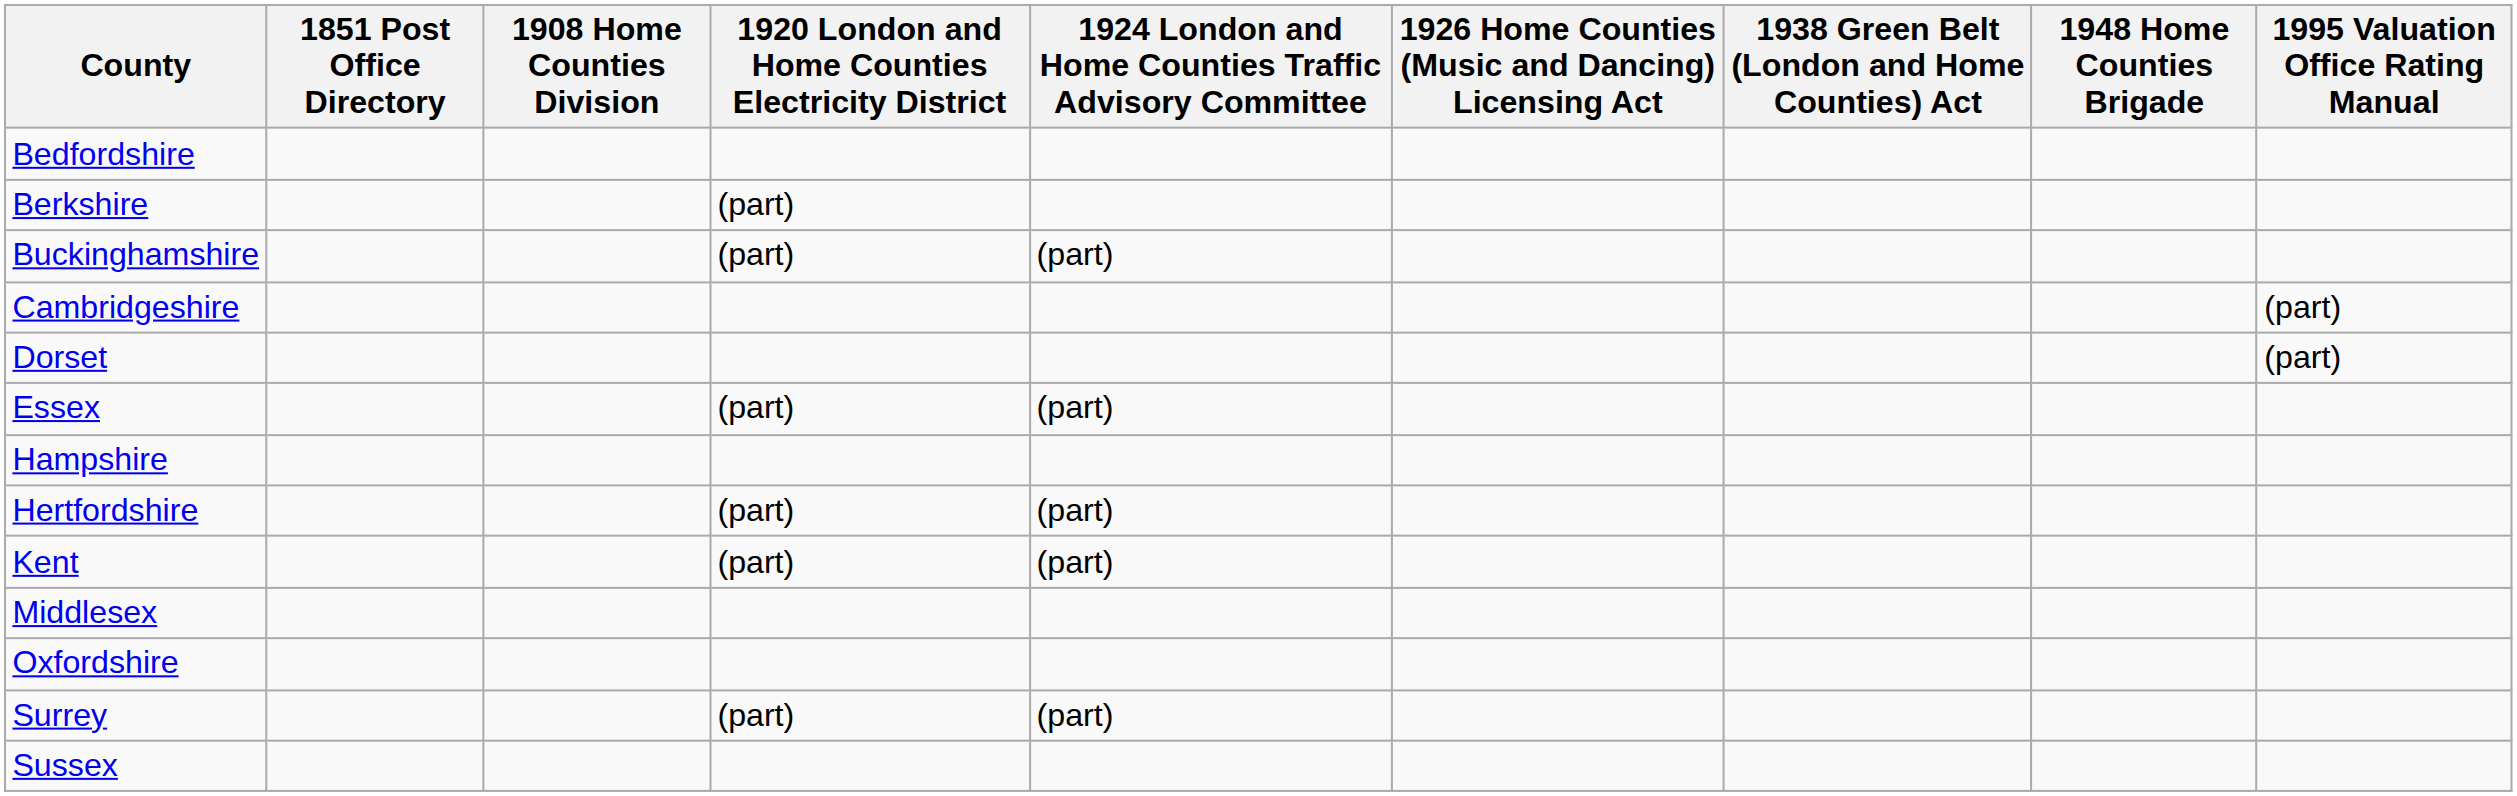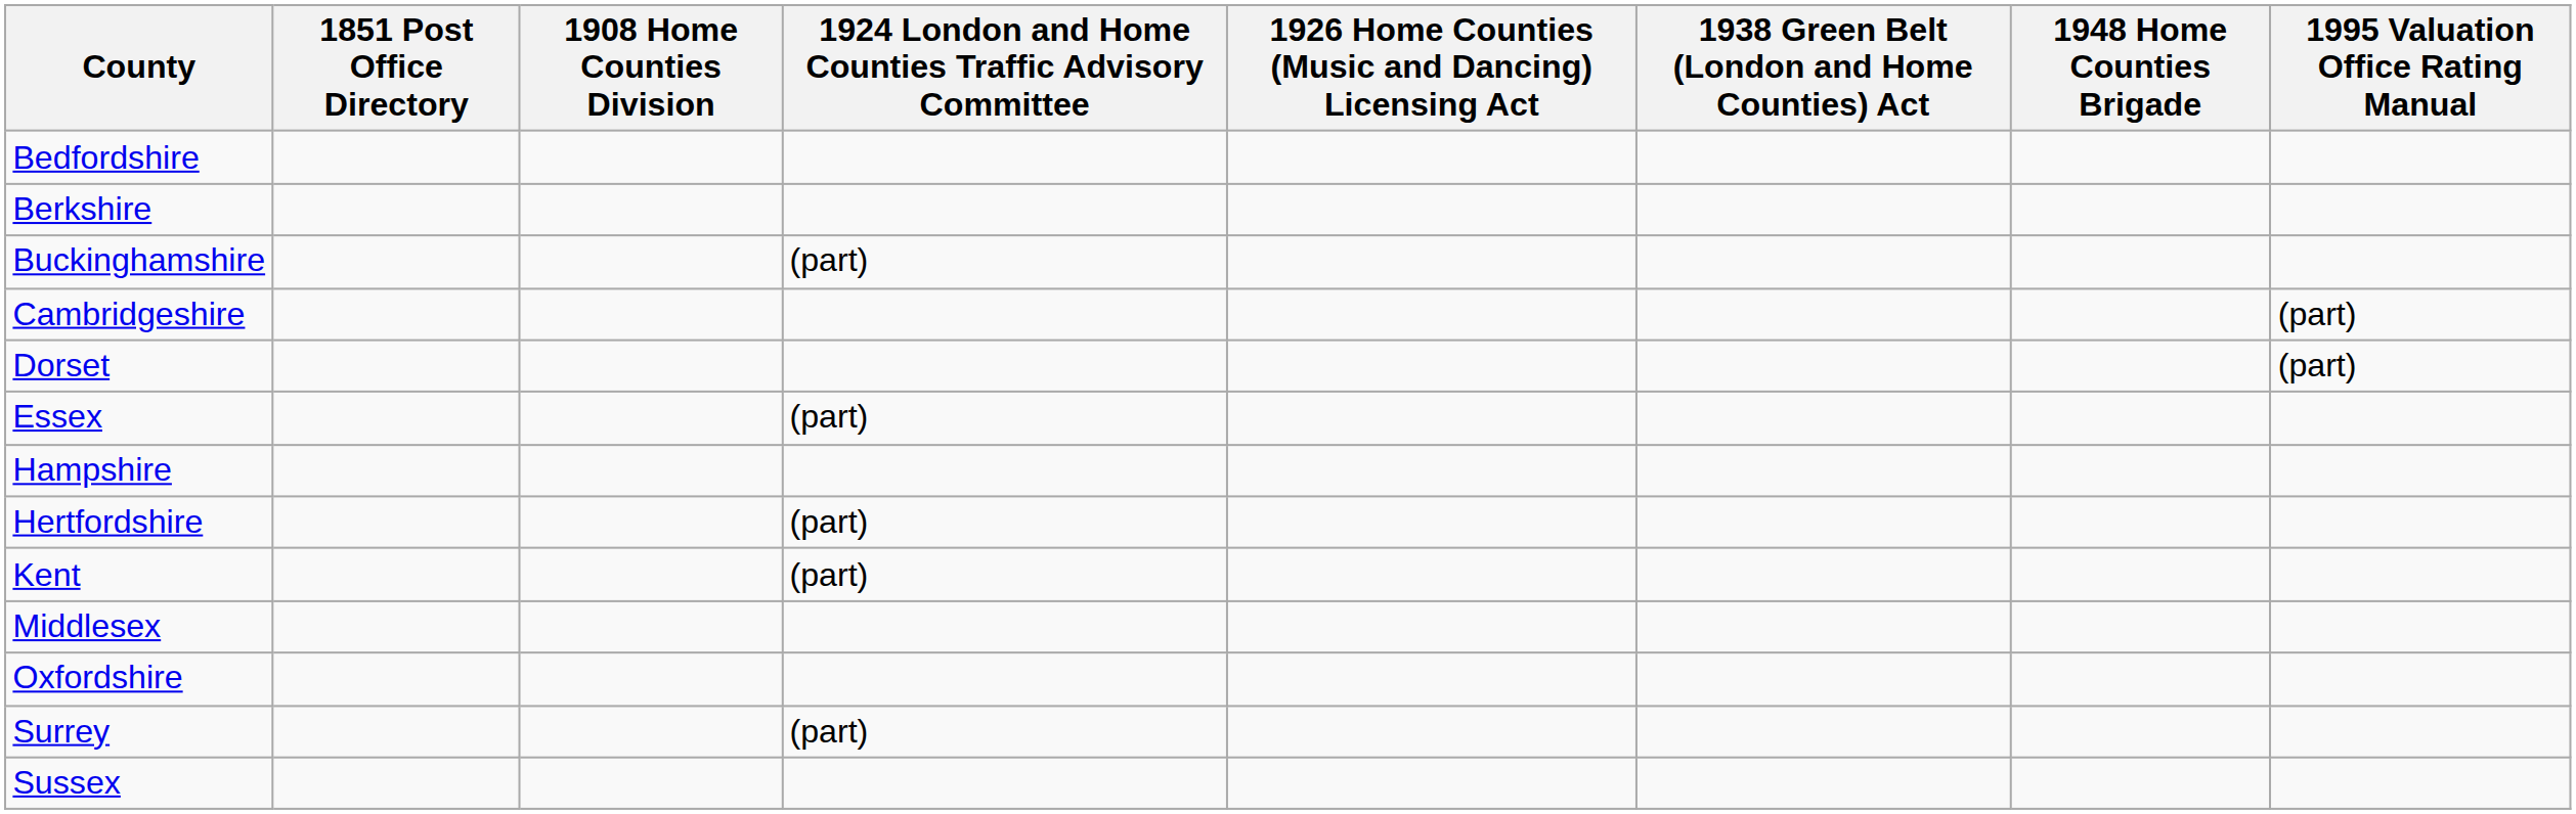 <table class="wikitable">
 <tr>
 <th>County</th>
 <th>1851 Post Office Directory</th>
 <th>1908 Home Counties Division</th>
-<th>1920 London and Home Counties Electricity District</th>
 <th>1924 London and Home Counties Traffic Advisory Committee</th>
 <th>1926 Home Counties (Music and Dancing) Licensing Act</th>
 <th>1938 Green Belt (London and Home Counties) Act</th>
 <th>1948 Home Counties Brigade</th>
 <th>1995 Valuation Office Rating Manual</th>
 </tr>
 <tr>
 <td><a href='#'>Bedfordshire</a></td>
 <td></td>
 <td></td>
 <td></td>
 <td></td>
 <td></td>
 <td></td>
 <td></td>
-<td></td>
 </tr>
 <tr>
 <td><a href='#'>Berkshire</a></td>
 <td></td>
 <td></td>
-<td> (part)</td>
 <td></td>
 <td></td>
 <td></td>
 <td></td>
 <td></td>
 </tr>
 <tr>
 <td><a href='#'>Buckinghamshire</a></td>
 <td></td>
 <td></td>
 <td> (part)</td>
-<td> (part)</td>
 <td></td>
 <td></td>
 <td></td>
 <td></td>
 </tr>
 <tr>
 <td><a href='#'>Cambridgeshire</a></td>
-<td></td>
 <td></td>
 <td></td>
 <td></td>
 <td></td>
 <td></td>
 <td></td>
 <td> (part)</td>
 </tr>
 <tr>
 <td><a href='#'>Dorset</a></td>
 <td></td>
 <td></td>
 <td></td>
 <td></td>
 <td></td>
 <td></td>
-<td></td>
 <td> (part)</td>
 </tr>
 <tr>
 <td><a href='#'>Essex</a></td>
 <td></td>
 <td></td>
-<td> (part)</td>
 <td> (part)</td>
 <td></td>
 <td></td>
 <td></td>
 <td></td>
 </tr>
 <tr>
 <td><a href='#'>Hampshire</a></td>
 <td></td>
 <td></td>
 <td></td>
 <td></td>
 <td></td>
 <td></td>
 <td></td>
-<td></td>
 </tr>
 <tr>
 <td><a href='#'>Hertfordshire</a></td>
 <td></td>
 <td></td>
-<td> (part)</td>
 <td> (part)</td>
 <td></td>
 <td></td>
 <td></td>
 <td></td>
 </tr>
 <tr>
 <td><a href='#'>Kent</a></td>
 <td></td>
 <td></td>
 <td> (part)</td>
-<td> (part)</td>
 <td></td>
 <td></td>
 <td></td>
 <td></td>
 </tr>
 <tr>
 <td><a href='#'>Middlesex</a></td>
-<td></td>
 <td></td>
 <td></td>
 <td></td>
 <td></td>
 <td></td>
 <td></td>
 <td></td>
 </tr>
 <tr>
 <td><a href='#'>Oxfordshire</a></td>
 <td></td>
 <td></td>
 <td></td>
 <td></td>
 <td></td>
 <td></td>
 <td></td>
-<td></td>
 </tr>
 <tr>
 <td><a href='#'>Surrey</a></td>
 <td></td>
 <td></td>
-<td> (part)</td>
 <td> (part)</td>
 <td></td>
 <td></td>
 <td></td>
 <td></td>
 </tr>
 <tr>
 <td><a href='#'>Sussex</a></td>
 <td></td>
 <td></td>
 <td></td>
 <td></td>
 <td></td>
 <td></td>
 <td></td>
-<td></td>
 </tr>
 </table>
